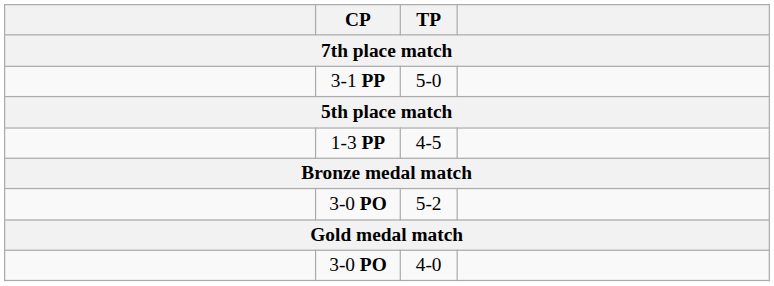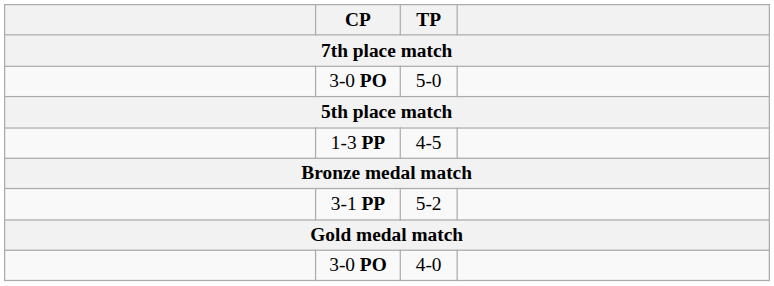 <table class="wikitable" style="text-align: center;" |>
 <tr>
 <th width="250"></th>
 <th width="62">CP</th>
 <th width="40">TP</th>
 <th width="250"></th>
 </tr>
 <tr>
 <th colspan="5">7th place match</th>
 </tr>
 <tr>
 <td style="text-align:left;"><strong></strong></td>
-<td>3-1 <strong>PP</strong></td>
+<td>3-0 <strong>PO</strong></td>
 <td>5-0</td>
 <td style="text-align:left;"></td>
 </tr>
 <tr>
 <th colspan="5">5th place match</th>
 </tr>
 <tr>
 <td style="text-align:left;"></td>
 <td>1-3 <strong>PP</strong></td>
 <td>4-5</td>
 <td style="text-align:left;"><strong></strong></td>
 </tr>
 <tr>
 <th colspan="5">Bronze medal match</th>
 </tr>
 <tr>
 <td style="text-align:left;"><strong></strong></td>
-<td>3-0 <strong>PO</strong></td>
+<td>3-1 <strong>PP</strong></td>
 <td>5-2</td>
 <td style="text-align:left;"></td>
 </tr>
 <tr>
 <th colspan="5">Gold medal match</th>
 </tr>
 <tr>
 <td style="text-align:left;"><strong></strong></td>
 <td>3-0 <strong>PO</strong></td>
 <td>4-0</td>
 <td style="text-align:left;"></td>
 </tr>
 </table>
